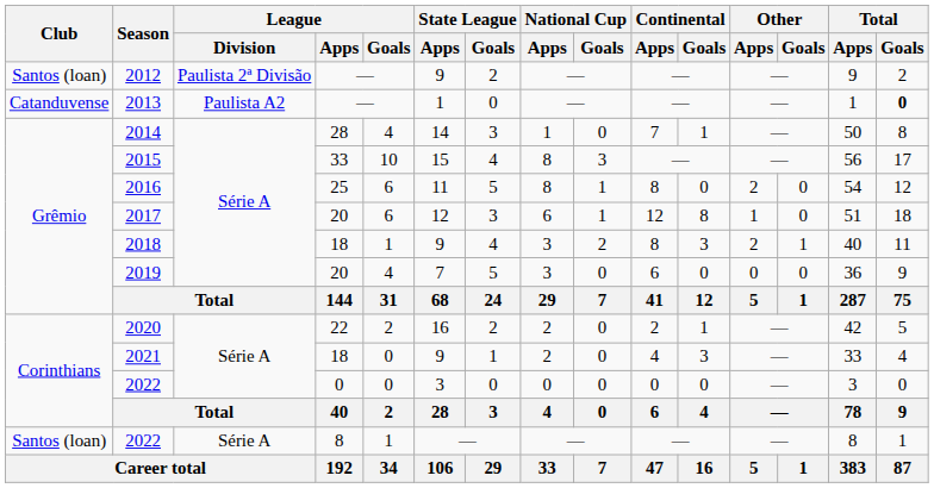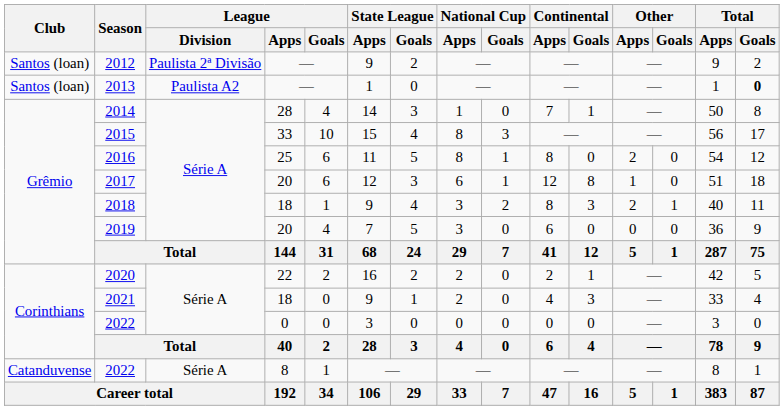 <table class="wikitable" style="text-align: center;">
 <tr>
 <th rowspan="2">Club</th>
 <th rowspan="2">Season</th>
 <th colspan="3">League</th>
 <th colspan="2">State League</th>
 <th colspan="2">National Cup</th>
 <th colspan="2">Continental</th>
 <th colspan="2">Other</th>
 <th colspan="2">Total</th>
 </tr>
 <tr>
 <th>Division</th>
 <th>Apps</th>
 <th>Goals</th>
 <th>Apps</th>
 <th>Goals</th>
 <th>Apps</th>
 <th>Goals</th>
 <th>Apps</th>
 <th>Goals</th>
 <th>Apps</th>
 <th>Goals</th>
 <th>Apps</th>
 <th>Goals</th>
 </tr>
 <tr>
 <td><a href='#'>Santos</a> (loan)</td>
 <td><a href='#'>2012</a></td>
 <td><a href='#'>Paulista 2ª Divisão</a></td>
 <td colspan="2">—</td>
 <td>9</td>
 <td>2</td>
 <td colspan="2">—</td>
 <td colspan="2">—</td>
 <td colspan="2">—</td>
 <td>9</td>
 <td>2</td>
 </tr>
 <tr>
-<td><a href='#'>Catanduvense</a></td>
+<td><a href='#'>Santos</a> (loan)</td>
 <td><a href='#'>2013</a></td>
 <td><a href='#'>Paulista A2</a></td>
 <td colspan="2">—</td>
 <td>1</td>
 <td>0</td>
 <td colspan="2">—</td>
 <td colspan="2">—</td>
 <td colspan="2">—</td>
 <td>1</td>
 <td><strong>0</strong></td>
 </tr>
 <tr>
 <td rowspan="7"><a href='#'>Grêmio</a></td>
 <td><a href='#'>2014</a></td>
 <td rowspan="6"><a href='#'>Série A</a></td>
 <td>28</td>
 <td>4</td>
 <td>14</td>
 <td>3</td>
 <td>1</td>
 <td>0</td>
 <td>7</td>
 <td>1</td>
 <td colspan="2">—</td>
 <td>50</td>
 <td>8</td>
 </tr>
 <tr>
 <td><a href='#'>2015</a></td>
 <td>33</td>
 <td>10</td>
 <td>15</td>
 <td>4</td>
 <td>8</td>
 <td>3</td>
 <td colspan="2">—</td>
 <td colspan="2">—</td>
 <td>56</td>
 <td>17</td>
 </tr>
 <tr>
 <td><a href='#'>2016</a></td>
 <td>25</td>
 <td>6</td>
 <td>11</td>
 <td>5</td>
 <td>8</td>
 <td>1</td>
 <td>8</td>
 <td>0</td>
 <td>2</td>
 <td>0</td>
 <td>54</td>
 <td>12</td>
 </tr>
 <tr>
 <td><a href='#'>2017</a></td>
 <td>20</td>
 <td>6</td>
 <td>12</td>
 <td>3</td>
 <td>6</td>
 <td>1</td>
 <td>12</td>
 <td>8</td>
 <td>1</td>
 <td>0</td>
 <td>51</td>
 <td>18</td>
 </tr>
 <tr>
 <td><a href='#'>2018</a></td>
 <td>18</td>
 <td>1</td>
 <td>9</td>
 <td>4</td>
 <td>3</td>
 <td>2</td>
 <td>8</td>
 <td>3</td>
 <td>2</td>
 <td>1</td>
 <td>40</td>
 <td>11</td>
 </tr>
 <tr>
 <td><a href='#'>2019</a></td>
 <td>20</td>
 <td>4</td>
 <td>7</td>
 <td>5</td>
 <td>3</td>
 <td>0</td>
 <td>6</td>
 <td>0</td>
 <td>0</td>
 <td>0</td>
 <td>36</td>
 <td>9</td>
 </tr>
 <tr>
 <th colspan="2">Total</th>
 <th>144</th>
 <th>31</th>
 <th>68</th>
 <th>24</th>
 <th>29</th>
 <th>7</th>
 <th>41</th>
 <th>12</th>
 <th>5</th>
 <th>1</th>
 <th>287</th>
 <th>75</th>
 </tr>
 <tr>
 <td rowspan="4"><a href='#'>Corinthians</a></td>
 <td><a href='#'>2020</a></td>
 <td rowspan="3">Série A</td>
 <td>22</td>
 <td>2</td>
 <td>16</td>
 <td>2</td>
 <td>2</td>
 <td>0</td>
 <td>2</td>
 <td>1</td>
 <td colspan="2">—</td>
 <td>42</td>
 <td>5</td>
 </tr>
 <tr>
 <td><a href='#'>2021</a></td>
 <td>18</td>
 <td>0</td>
 <td>9</td>
 <td>1</td>
 <td>2</td>
 <td>0</td>
 <td>4</td>
 <td>3</td>
 <td colspan="2">—</td>
 <td>33</td>
 <td>4</td>
 </tr>
 <tr>
 <td><a href='#'>2022</a></td>
 <td>0</td>
 <td>0</td>
 <td>3</td>
 <td>0</td>
 <td>0</td>
 <td>0</td>
 <td>0</td>
 <td>0</td>
 <td colspan="2">—</td>
 <td>3</td>
 <td>0</td>
 </tr>
 <tr>
 <th colspan="2">Total</th>
 <th>40</th>
 <th>2</th>
 <th>28</th>
 <th>3</th>
 <th>4</th>
 <th>0</th>
 <th>6</th>
 <th>4</th>
 <th colspan="2">—</th>
 <th>78</th>
 <th>9</th>
 </tr>
 <tr>
-<td><a href='#'>Santos</a> (loan)</td>
+<td><a href='#'>Catanduvense</a></td>
 <td><a href='#'>2022</a></td>
 <td>Série A</td>
 <td>8</td>
 <td>1</td>
 <td colspan="2">—</td>
 <td colspan="2">—</td>
 <td colspan="2">—</td>
 <td colspan="2">—</td>
 <td>8</td>
 <td>1</td>
 </tr>
 <tr>
 <th colspan="3">Career total</th>
 <th>192</th>
 <th>34</th>
 <th>106</th>
 <th>29</th>
 <th>33</th>
 <th>7</th>
 <th>47</th>
 <th>16</th>
 <th>5</th>
 <th>1</th>
 <th>383</th>
 <th>87</th>
 </tr>
 </table>
